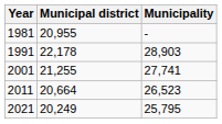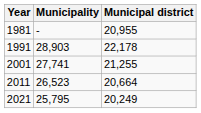 <table class="wikitable">
 <tr ---->
 <th>Year</th>
+<th>Municipality</th>
 <th>Municipal district</th>
-<th>Municipality</th>
 </tr>
 <tr ---->
 <td>1981</td>
+<td>-</td>
 <td>20,955</td>
-<td>-</td>
 </tr>
 <tr ---->
 <td>1991</td>
+<td>28,903</td>
 <td>22,178</td>
-<td>28,903</td>
 </tr>
 <tr ---->
 <td>2001</td>
+<td>27,741</td>
 <td>21,255</td>
-<td>27,741</td>
 </tr>
 <tr ---->
 <td>2011</td>
+<td>26,523</td>
 <td>20,664</td>
-<td>26,523</td>
 </tr>
 <tr ---->
 <td>2021</td>
+<td>25,795</td>
 <td>20,249</td>
-<td>25,795</td>
 </tr>
 </table>
